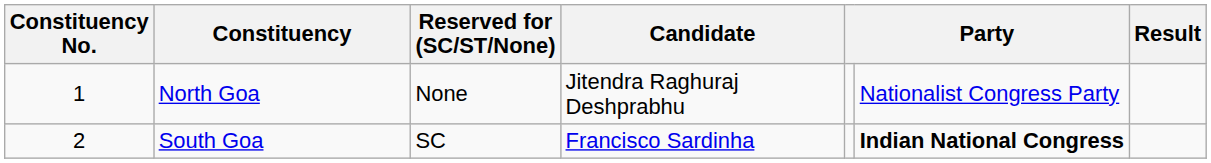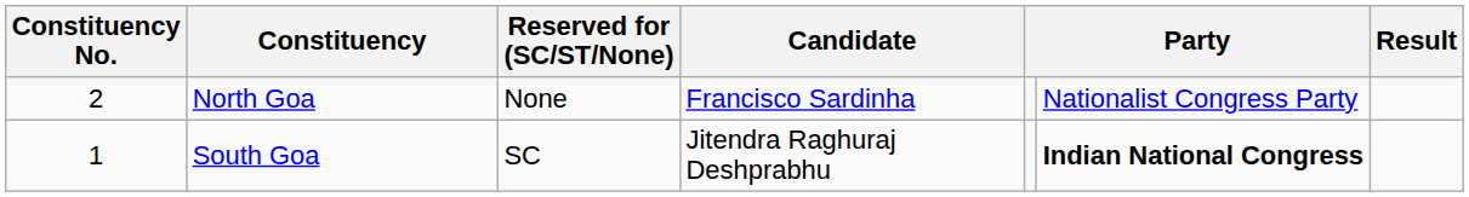 <table class= "wikitable sortable">
 <tr>
 <th>Constituency <br> No.</th>
 <th style="width:180px;">Constituency</th>
 <th>Reserved for<br>(SC/ST/None)</th>
 <th style="width:200px;">Candidate</th>
 <th colspan="2">Party</th>
 <th>Result</th>
 </tr>
 <tr>
-<td align="center">1</td>
+<td align="center">2</td>
 <td><a href='#'>North Goa</a></td>
 <td>None</td>
-<td>Jitendra Raghuraj Deshprabhu</td>
+<td><a href='#'>Francisco Sardinha</a></td>
 <td bgcolor=></td>
 <td><a href='#'>Nationalist Congress Party</a></td>
 <td></td>
 </tr>
 <tr>
-<td align="center">2</td>
+<td align="center">1</td>
 <td><a href='#'>South Goa</a></td>
 <td>SC</td>
-<td><a href='#'>Francisco Sardinha</a></td>
+<td>Jitendra Raghuraj Deshprabhu</td>
 <td bgcolor=></td>
 <td><strong>Indian National Congress</strong></td>
 <td></td>
 </tr>
 </table>
